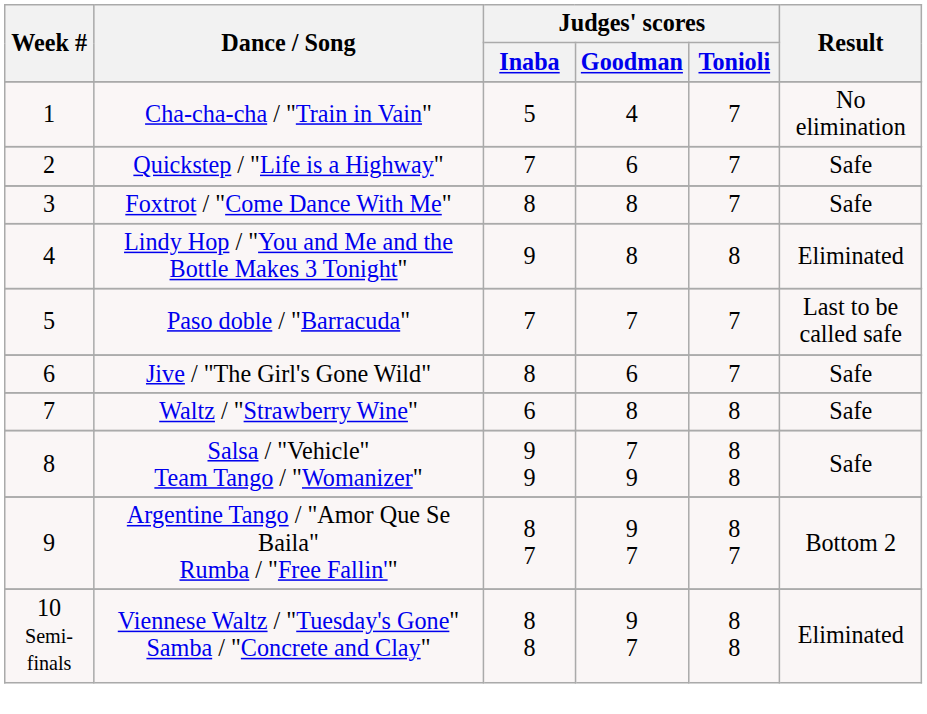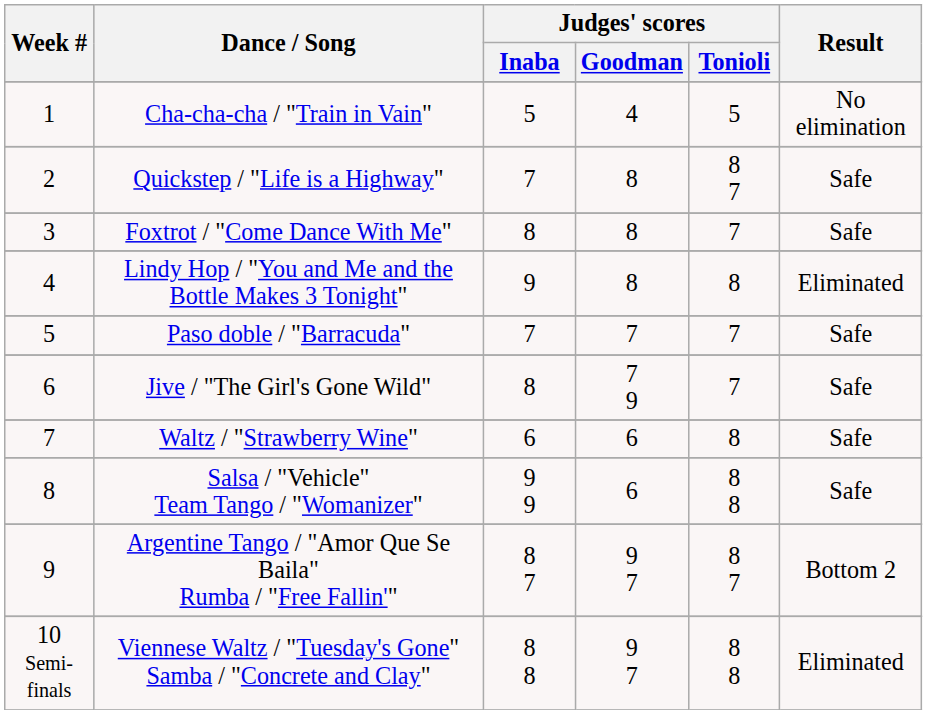 <table class="wikitable" style="text-align:center;">
 <tr>
 <th rowspan="2" bgcolor="CCCCCC">Week #</th>
 <th rowspan="2" bgcolor="CCCCCC">Dance / Song</th>
 <th colspan="3" bgcolor="CCCCCC">Judges' scores</th>
 <th rowspan="2" bgcolor="CCCCCC">Result</th>
 </tr>
 <tr>
 <th bgcolor="CCCCCC" width="10%"><a href='#'>Inaba</a></th>
 <th bgcolor="CCCCCC" width="10%"><a href='#'>Goodman</a></th>
 <th bgcolor="CCCCCC" width="10%"><a href='#'>Tonioli</a></th>
 </tr>
 <tr>
 </tr>
 <tr>
 <td bgcolor="FAF6F6">1</td>
 <td bgcolor="FAF6F6"><a href='#'>Cha-cha-cha</a> / "<a href='#'>Train in Vain</a>"</td>
 <td bgcolor="FAF6F6">5</td>
 <td bgcolor="FAF6F6">4</td>
-<td bgcolor="FAF6F6">7</td>
+<td bgcolor="FAF6F6">5</td>
 <td bgcolor="FAF6F6">No elimination</td>
 </tr>
 <tr>
 </tr>
 <tr>
 <td bgcolor="FAF6F6">2</td>
 <td bgcolor="FAF6F6"><a href='#'>Quickstep</a> / "<a href='#'>Life is a Highway</a>"</td>
 <td bgcolor="FAF6F6">7</td>
-<td bgcolor="FAF6F6">6</td>
-<td bgcolor="FAF6F6">7</td>
+<td bgcolor="FAF6F6">8</td>
+<td bgcolor="FAF6F6">8<br>7</td>
 <td bgcolor="FAF6F6">Safe</td>
 </tr>
 <tr>
 </tr>
 <tr>
 <td bgcolor="FAF6F6">3</td>
 <td bgcolor="FAF6F6"><a href='#'>Foxtrot</a> / "<a href='#'>Come Dance With Me</a>"</td>
 <td bgcolor="FAF6F6">8</td>
 <td bgcolor="FAF6F6">8</td>
 <td bgcolor="FAF6F6">7</td>
 <td bgcolor="FAF6F6">Safe</td>
 </tr>
 <tr>
 </tr>
 <tr>
 <td bgcolor="FAF6F6">4</td>
 <td bgcolor="FAF6F6"><a href='#'>Lindy Hop</a> / "<a href='#'>You and Me and the Bottle Makes 3 Tonight</a>"</td>
 <td bgcolor="FAF6F6">9</td>
 <td bgcolor="FAF6F6">8</td>
 <td bgcolor="FAF6F6">8</td>
 <td bgcolor="FAF6F6">Eliminated</td>
 </tr>
 <tr>
 </tr>
 <tr>
 <td bgcolor="FAF6F6">5</td>
 <td bgcolor="FAF6F6"><a href='#'>Paso doble</a> / "<a href='#'>Barracuda</a>"</td>
 <td bgcolor="FAF6F6">7</td>
 <td bgcolor="FAF6F6">7</td>
 <td bgcolor="FAF6F6">7</td>
-<td bgcolor="FAF6F6">Last to be <br>called safe</td>
+<td bgcolor="FAF6F6">Safe</td>
 </tr>
 <tr>
 </tr>
 <tr>
 <td bgcolor="FAF6F6">6</td>
 <td bgcolor="FAF6F6"><a href='#'>Jive</a> / "The Girl's Gone Wild"</td>
 <td bgcolor="FAF6F6">8</td>
-<td bgcolor="FAF6F6">6</td>
+<td bgcolor="FAF6F6">7<br>9</td>
 <td bgcolor="FAF6F6">7</td>
 <td bgcolor="FAF6F6">Safe</td>
 </tr>
 <tr>
 </tr>
 <tr>
 <td bgcolor="FAF6F6">7</td>
 <td bgcolor="FAF6F6"><a href='#'>Waltz</a> / "<a href='#'>Strawberry Wine</a>"</td>
 <td bgcolor="FAF6F6">6</td>
-<td bgcolor="FAF6F6">8</td>
+<td bgcolor="FAF6F6">6</td>
 <td bgcolor="FAF6F6">8</td>
 <td bgcolor="FAF6F6">Safe</td>
 </tr>
 <tr>
 </tr>
 <tr>
 <td bgcolor="FAF6F6">8</td>
 <td bgcolor="FAF6F6"><a href='#'>Salsa</a> / "Vehicle"<br><a href='#'>Team Tango</a> / "<a href='#'>Womanizer</a>"</td>
 <td bgcolor="FAF6F6">9<br>9</td>
-<td bgcolor="FAF6F6">7<br>9</td>
+<td bgcolor="FAF6F6">6</td>
 <td bgcolor="FAF6F6">8<br>8</td>
 <td bgcolor="FAF6F6">Safe</td>
 </tr>
 <tr>
 </tr>
 <tr>
 <td bgcolor="FAF6F6">9</td>
 <td bgcolor="FAF6F6"><a href='#'>Argentine Tango</a> / "Amor Que Se Baila"<br><a href='#'>Rumba</a> / "<a href='#'>Free Fallin'</a>"</td>
 <td bgcolor="FAF6F6">8<br>7</td>
 <td bgcolor="FAF6F6">9<br>7</td>
 <td bgcolor="FAF6F6">8<br>7</td>
 <td bgcolor="FAF6F6">Bottom 2</td>
 </tr>
 <tr>
 </tr>
 <tr>
 <td bgcolor="FAF6F6">10<br><small>Semi-finals</small></td>
 <td bgcolor="FAF6F6"><a href='#'>Viennese Waltz</a> / "<a href='#'>Tuesday's Gone</a>"<br><a href='#'>Samba</a> / "<a href='#'>Concrete and Clay</a>"</td>
 <td bgcolor="FAF6F6">8<br>8</td>
 <td bgcolor="FAF6F6">9<br>7</td>
 <td bgcolor="FAF6F6">8<br>8</td>
 <td bgcolor="FAF6F6">Eliminated</td>
 </tr>
 </table>
